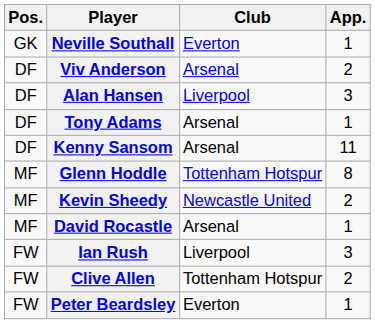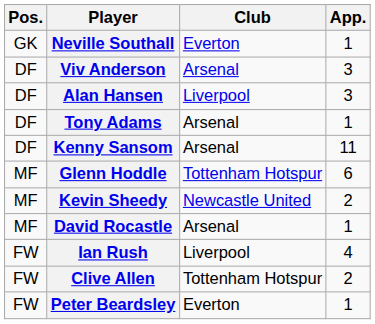 <table class="wikitable plainrowheaders" style="text-align: left">
 <tr>
 <th scope=col>Pos.</th>
 <th scope=col>Player</th>
 <th scope=col>Club</th>
 <th scope=col>App.</th>
 </tr>
 <tr>
 <td style=text-align:center>GK</td>
 <th scope=row><a href='#'>Neville Southall</a></th>
 <td><a href='#'>Everton</a></td>
 <td style=text-align:center>1</td>
 </tr>
 <tr>
 <td style=text-align:center>DF</td>
 <th scope=row><a href='#'>Viv Anderson</a> </th>
 <td><a href='#'>Arsenal</a></td>
-<td style=text-align:center>2</td>
+<td style=text-align:center>3</td>
 </tr>
 <tr>
 <td style=text-align:center>DF</td>
 <th scope=row><a href='#'>Alan Hansen</a> </th>
 <td><a href='#'>Liverpool</a></td>
 <td style=text-align:center>3</td>
 </tr>
 <tr>
 <td style=text-align:center>DF</td>
 <th scope=row><a href='#'>Tony Adams</a></th>
 <td>Arsenal</td>
 <td style=text-align:center>1</td>
 </tr>
 <tr>
 <td style=text-align:center>DF</td>
 <th scope=row><a href='#'>Kenny Sansom</a> </th>
 <td>Arsenal</td>
 <td style=text-align:center>11</td>
 </tr>
 <tr>
 <td style=text-align:center>MF</td>
 <th scope=row><a href='#'>Glenn Hoddle</a> </th>
 <td><a href='#'>Tottenham Hotspur</a></td>
-<td style=text-align:center>8</td>
+<td style=text-align:center>6</td>
 </tr>
 <tr>
 <td style=text-align:center>MF</td>
 <th scope=row><a href='#'>Kevin Sheedy</a> </th>
 <td><a href='#'>Newcastle United</a></td>
 <td style=text-align:center>2</td>
 </tr>
 <tr>
 <td style=text-align:center>MF</td>
 <th scope=row><a href='#'>David Rocastle</a></th>
 <td>Arsenal</td>
 <td style=text-align:center>1</td>
 </tr>
 <tr>
 <td style=text-align:center>FW</td>
 <th scope=row><a href='#'>Ian Rush</a> </th>
 <td>Liverpool</td>
-<td style=text-align:center>3</td>
+<td style=text-align:center>4</td>
 </tr>
 <tr>
 <td style=text-align:center>FW</td>
 <th scope=row><a href='#'>Clive Allen</a></th>
 <td>Tottenham Hotspur</td>
 <td style=text-align:center>2</td>
 </tr>
 <tr>
 <td style=text-align:center>FW</td>
 <th scope=row><a href='#'>Peter Beardsley</a></th>
 <td>Everton</td>
 <td style=text-align:center>1</td>
 </tr>
 </table>
